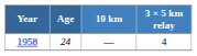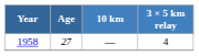 <table class="wikitable" style="font-size:95%; text-align:center; border:grey solid 1px; border-collapse:collapse; background:#ffffff;">
 <tr>
 <th style="background-color:#369; color:white; width:60px;"> Year </th>
 <th style="background-color:#369; color:white; width:40px;"> Age </th>
 <th style="background-color:#4180be; color:white; width:75px;"> 10 km </th>
 <th style="background-color:#4180be; color:white; width:75px;"> 3 × 5 km <br> relay </th>
 </tr>
 <tr>
 <td><a href='#'>1958</a></td>
-<td><em>24</em></td>
+<td><em>27</em></td>
 <td>—</td>
 <td>4</td>
 </tr>
 <tr>
 </tr>
 </table>
